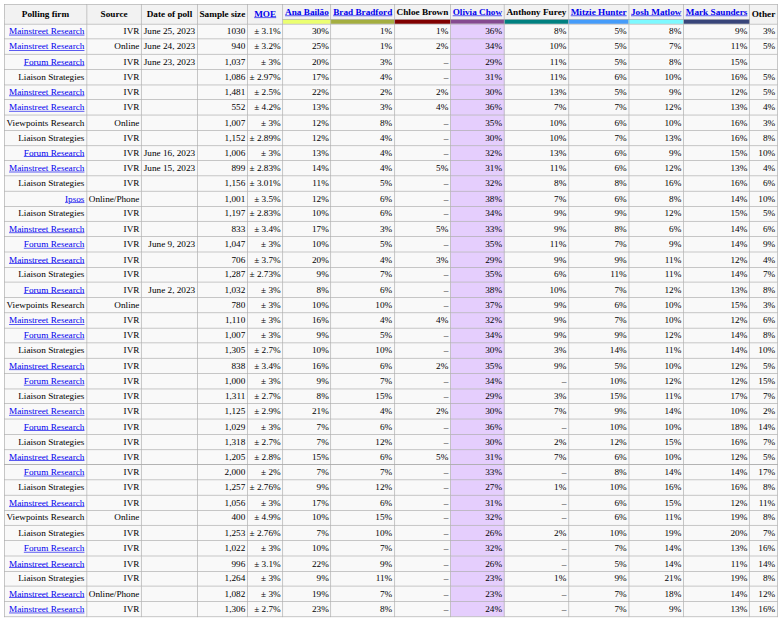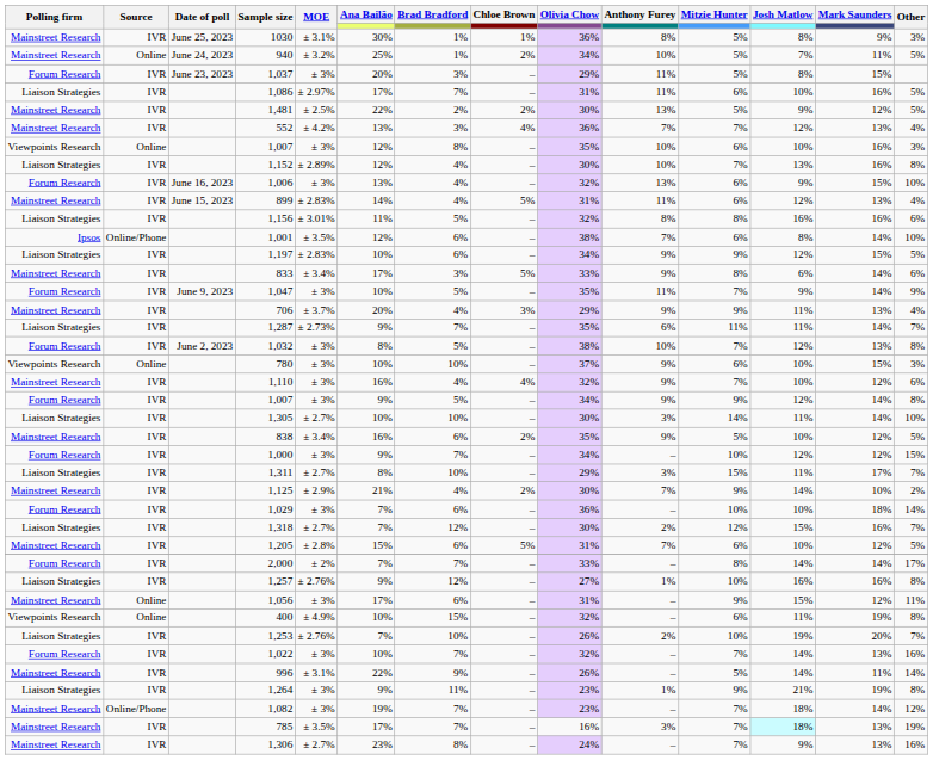 <table class="wikitable sortable" style="font-size:90%">
 <tr>
 <th rowspan="2">Polling firm</th>
 <th rowspan="2">Source</th>
 <th rowspan="2">Date of poll</th>
 <th rowspan="2">Sample size</th>
 <th rowspan="2"><a href='#'>MOE</a></th>
 <th><a href='#'>Ana Bailão</a></th>
 <th><a href='#'>Brad Bradford</a></th>
 <th>Chloe Brown</th>
 <th><a href='#'>Olivia Chow</a></th>
 <th>Anthony Furey</th>
 <th><a href='#'>Mitzie Hunter</a></th>
 <th><a href='#'>Josh Matlow</a></th>
 <th><a href='#'>Mark Saunders</a></th>
 <th rowspan="2">Other</th>
 </tr>
 <tr>
 <th style="background:#ebff70;"></th>
 <th style="background:#A4AE40;"></th>
 <th style="background:#800000;"></th>
 <th style="background:#854a90;"></th>
 <th style="background:#008080;"></th>
 <th style="background:#459cfa;"></th>
 <th style="background:#7df9ff;"></th>
 <th style="background:#38457a;"></th>
 </tr>
 <tr style="text-align:right;padding-right:1em">
 <td><a href='#'>Mainstreet Research</a></td>
 <td>IVR</td>
 <td>June 25, 2023</td>
 <td>1030</td>
 <td>± 3.1%</td>
 <td>30%</td>
 <td>1%</td>
 <td>1%</td>
 <td style="background: #E5CEFD">36%</td>
 <td>8%</td>
 <td>5%</td>
 <td>8%</td>
 <td>9%</td>
 <td>3%</td>
 </tr>
 <tr style="text-align:right;padding-right:1em">
 <td><a href='#'>Mainstreet Research</a></td>
 <td>Online</td>
 <td>June 24, 2023</td>
 <td>940</td>
 <td>± 3.2%</td>
 <td>25%</td>
 <td>1%</td>
 <td>2%</td>
 <td style="background: #E5CEFD">34%</td>
 <td>10%</td>
 <td>5%</td>
 <td>7%</td>
 <td>11%</td>
 <td>5%</td>
 </tr>
 <tr style="text-align:right;padding-right:1em">
 <td><a href='#'>Forum Research</a></td>
 <td>IVR</td>
 <td>June 23, 2023</td>
 <td>1,037</td>
 <td>± 3%</td>
 <td>20%</td>
 <td>3%</td>
 <td>–</td>
 <td style="background: #E5CEFD">29%</td>
 <td>11%</td>
 <td>5%</td>
 <td>8%</td>
 <td>15%</td>
 <td></td>
 </tr>
 <tr style="text-align:right;padding-right:1em">
 <td>Liaison Strategies</td>
 <td>IVR</td>
 <td></td>
 <td>1,086</td>
 <td>± 2.97%</td>
 <td>17%</td>
-<td>4%</td>
+<td>7%</td>
 <td>–</td>
 <td style="background: #E5CEFD">31%</td>
 <td>11%</td>
 <td>6%</td>
 <td>10%</td>
 <td>16%</td>
 <td>5%</td>
 </tr>
 <tr style="text-align:right;padding-right:1em">
 <td><a href='#'>Mainstreet Research</a></td>
 <td>IVR</td>
 <td></td>
 <td>1,481</td>
 <td>± 2.5%</td>
 <td>22%</td>
 <td>2%</td>
 <td>2%</td>
 <td style="background: #E5CEFD">30%</td>
 <td>13%</td>
 <td>5%</td>
 <td>9%</td>
 <td>12%</td>
 <td>5%</td>
 </tr>
 <tr style="text-align:right;padding-right:1em">
 <td><a href='#'>Mainstreet Research</a></td>
 <td>IVR</td>
 <td></td>
 <td>552</td>
 <td>± 4.2%</td>
 <td>13%</td>
 <td>3%</td>
 <td>4%</td>
 <td style="background: #E5CEFD">36%</td>
 <td>7%</td>
 <td>7%</td>
 <td>12%</td>
 <td>13%</td>
 <td>4%</td>
 </tr>
 <tr style="text-align:right;padding-right:1em">
 <td>Viewpoints Research</td>
 <td>Online</td>
 <td></td>
 <td>1,007</td>
 <td>± 3%</td>
 <td>12%</td>
 <td>8%</td>
 <td>–</td>
 <td style="background: #E5CEFD">35%</td>
 <td>10%</td>
 <td>6%</td>
 <td>10%</td>
 <td>16%</td>
 <td>3%</td>
 </tr>
 <tr style="text-align:right;padding-right:1em">
 <td>Liaison Strategies</td>
 <td>IVR</td>
 <td></td>
 <td>1,152</td>
 <td>± 2.89%</td>
 <td>12%</td>
 <td>4%</td>
 <td>–</td>
 <td style="background: #E5CEFD">30%</td>
 <td>10%</td>
 <td>7%</td>
 <td>13%</td>
 <td>16%</td>
 <td>8%</td>
 </tr>
 <tr style="text-align:right;padding-right:1em">
 <td><a href='#'>Forum Research</a></td>
 <td>IVR</td>
 <td>June 16, 2023</td>
 <td>1,006</td>
 <td>± 3%</td>
 <td>13%</td>
 <td>4%</td>
 <td>–</td>
 <td style="background: #E5CEFD">32%</td>
 <td>13%</td>
 <td>6%</td>
 <td>9%</td>
 <td>15%</td>
 <td>10%</td>
 </tr>
 <tr style="text-align:right;padding-right:1em">
 <td><a href='#'>Mainstreet Research</a></td>
 <td>IVR</td>
 <td>June 15, 2023</td>
 <td>899</td>
 <td>± 2.83%</td>
 <td>14%</td>
 <td>4%</td>
 <td>5%</td>
 <td style="background: #E5CEFD">31%</td>
 <td>11%</td>
 <td>6%</td>
 <td>12%</td>
 <td>13%</td>
 <td>4%</td>
 </tr>
 <tr style="text-align:right;padding-right:1em">
 <td>Liaison Strategies</td>
 <td>IVR</td>
 <td></td>
 <td>1,156</td>
 <td>± 3.01%</td>
 <td>11%</td>
 <td>5%</td>
 <td>–</td>
 <td style="background: #E5CEFD">32%</td>
 <td>8%</td>
 <td>8%</td>
 <td>16%</td>
 <td>16%</td>
 <td>6%</td>
 </tr>
 <tr style="text-align:right;padding-right:1em">
 <td><a href='#'>Ipsos</a></td>
 <td>Online/Phone</td>
 <td></td>
 <td>1,001</td>
 <td>± 3.5%</td>
 <td>12%</td>
 <td>6%</td>
 <td>–</td>
 <td style="background: #E5CEFD">38%</td>
 <td>7%</td>
 <td>6%</td>
 <td>8%</td>
 <td>14%</td>
 <td>10%</td>
 </tr>
 <tr style="text-align:right;padding-right:1em">
 <td>Liaison Strategies</td>
 <td>IVR</td>
 <td></td>
 <td>1,197</td>
 <td>± 2.83%</td>
 <td>10%</td>
 <td>6%</td>
 <td>–</td>
 <td style="background: #E5CEFD">34%</td>
 <td>9%</td>
 <td>9%</td>
 <td>12%</td>
 <td>15%</td>
 <td>5%</td>
 </tr>
 <tr style="text-align:right;padding-right:1em">
 <td><a href='#'>Mainstreet Research</a></td>
 <td>IVR</td>
 <td></td>
 <td>833</td>
 <td>± 3.4%</td>
 <td>17%</td>
 <td>3%</td>
 <td>5%</td>
 <td style="background: #E5CEFD">33%</td>
 <td>9%</td>
 <td>8%</td>
 <td>6%</td>
 <td>14%</td>
 <td>6%</td>
 </tr>
 <tr style="text-align:right;padding-right:1em">
 <td><a href='#'>Forum Research</a></td>
 <td>IVR</td>
 <td>June 9, 2023</td>
 <td>1,047</td>
 <td>± 3%</td>
 <td>10%</td>
 <td>5%</td>
 <td>–</td>
 <td style="background: #E5CEFD">35%</td>
 <td>11%</td>
 <td>7%</td>
 <td>9%</td>
 <td>14%</td>
 <td>9%</td>
 </tr>
 <tr style="text-align:right;padding-right:1em">
 <td><a href='#'>Mainstreet Research</a></td>
 <td>IVR</td>
 <td></td>
 <td>706</td>
 <td>± 3.7%</td>
 <td>20%</td>
 <td>4%</td>
 <td>3%</td>
 <td style="background: #E5CEFD">29%</td>
 <td>9%</td>
 <td>9%</td>
 <td>11%</td>
-<td>12%</td>
+<td>13%</td>
 <td>4%</td>
 </tr>
 <tr style="text-align:right;padding-right:1em">
 <td>Liaison Strategies</td>
 <td>IVR</td>
 <td></td>
 <td>1,287</td>
 <td>± 2.73%</td>
 <td>9%</td>
 <td>7%</td>
 <td>–</td>
 <td style="background: #E5CEFD">35%</td>
 <td>6%</td>
 <td>11%</td>
 <td>11%</td>
 <td>14%</td>
 <td>7%</td>
 </tr>
 <tr style="text-align:right;padding-right:1em">
 <td><a href='#'>Forum Research</a></td>
 <td>IVR</td>
 <td>June 2, 2023</td>
 <td>1,032</td>
 <td>± 3%</td>
 <td>8%</td>
-<td>6%</td>
+<td>5%</td>
 <td>–</td>
 <td style="background: #E5CEFD">38%</td>
 <td>10%</td>
 <td>7%</td>
 <td>12%</td>
 <td>13%</td>
 <td>8%</td>
 </tr>
 <tr style="text-align:right;padding-right:1em">
 <td>Viewpoints Research</td>
 <td>Online</td>
 <td></td>
 <td>780</td>
 <td>± 3%</td>
 <td>10%</td>
 <td>10%</td>
 <td>–</td>
 <td style="background: #E5CEFD">37%</td>
 <td>9%</td>
 <td>6%</td>
 <td>10%</td>
 <td>15%</td>
 <td>3%</td>
 </tr>
 <tr style="text-align:right;padding-right:1em">
 <td><a href='#'>Mainstreet Research</a></td>
 <td>IVR</td>
 <td></td>
 <td>1,110</td>
 <td>± 3%</td>
 <td>16%</td>
 <td>4%</td>
 <td>4%</td>
 <td style="background: #E5CEFD">32%</td>
 <td>9%</td>
 <td>7%</td>
 <td>10%</td>
 <td>12%</td>
 <td>6%</td>
 </tr>
 <tr style="text-align:right;padding-right:1em">
 <td><a href='#'>Forum Research</a></td>
 <td>IVR</td>
 <td></td>
 <td>1,007</td>
 <td>± 3%</td>
 <td>9%</td>
 <td>5%</td>
 <td>–</td>
 <td style="background: #E5CEFD">34%</td>
 <td>9%</td>
 <td>9%</td>
 <td>12%</td>
 <td>14%</td>
 <td>8%</td>
 </tr>
 <tr style="text-align:right;padding-right:1em">
 <td>Liaison Strategies</td>
 <td>IVR</td>
 <td></td>
 <td>1,305</td>
 <td>± 2.7%</td>
 <td>10%</td>
 <td>10%</td>
 <td>–</td>
 <td style="background: #E5CEFD">30%</td>
 <td>3%</td>
 <td>14%</td>
 <td>11%</td>
 <td>14%</td>
 <td>10%</td>
 </tr>
 <tr style="text-align:right;padding-right:1em">
 <td><a href='#'>Mainstreet Research</a></td>
 <td>IVR</td>
 <td></td>
 <td>838</td>
 <td>± 3.4%</td>
 <td>16%</td>
 <td>6%</td>
 <td>2%</td>
 <td style="background: #E5CEFD">35%</td>
 <td>9%</td>
 <td>5%</td>
 <td>10%</td>
 <td>12%</td>
 <td>5%</td>
 </tr>
 <tr style="text-align:right;padding-right:1em">
 <td><a href='#'>Forum Research</a></td>
 <td>IVR</td>
 <td></td>
 <td>1,000</td>
 <td>± 3%</td>
 <td>9%</td>
 <td>7%</td>
 <td>–</td>
 <td style="background: #E5CEFD">34%</td>
 <td>–</td>
 <td>10%</td>
 <td>12%</td>
 <td>12%</td>
 <td>15%</td>
 </tr>
 <tr style="text-align:right;padding-right:1em">
 <td>Liaison Strategies</td>
 <td>IVR</td>
 <td></td>
 <td>1,311</td>
 <td>± 2.7%</td>
 <td>8%</td>
-<td>15%</td>
+<td>10%</td>
 <td>–</td>
 <td style="background: #E5CEFD">29%</td>
 <td>3%</td>
 <td>15%</td>
 <td>11%</td>
 <td>17%</td>
 <td>7%</td>
 </tr>
 <tr style="text-align:right;padding-right:1em">
 <td><a href='#'>Mainstreet Research</a></td>
 <td>IVR</td>
 <td></td>
 <td>1,125</td>
 <td>± 2.9%</td>
 <td>21%</td>
 <td>4%</td>
 <td>2%</td>
 <td style="background: #E5CEFD">30%</td>
 <td>7%</td>
 <td>9%</td>
 <td>14%</td>
 <td>10%</td>
 <td>2%</td>
 </tr>
 <tr style="text-align:right;padding-right:1em">
 <td><a href='#'>Forum Research</a></td>
 <td>IVR</td>
 <td></td>
 <td>1,029</td>
 <td>± 3%</td>
 <td>7%</td>
 <td>6%</td>
 <td>–</td>
 <td style="background: #E5CEFD">36%</td>
 <td>–</td>
 <td>10%</td>
 <td>10%</td>
 <td>18%</td>
 <td>14%</td>
 </tr>
 <tr style="text-align:right;padding-right:1em">
 <td>Liaison Strategies</td>
 <td>IVR</td>
 <td></td>
 <td>1,318</td>
 <td>± 2.7%</td>
 <td>7%</td>
 <td>12%</td>
 <td>–</td>
 <td style="background: #E5CEFD">30%</td>
 <td>2%</td>
 <td>12%</td>
 <td>15%</td>
 <td>16%</td>
 <td>7%</td>
 </tr>
 <tr style="text-align:right;padding-right:1em">
 <td><a href='#'>Mainstreet Research</a></td>
 <td>IVR</td>
 <td></td>
 <td>1,205</td>
 <td>± 2.8%</td>
 <td>15%</td>
 <td>6%</td>
 <td>5%</td>
 <td style="background: #E5CEFD">31%</td>
 <td>7%</td>
 <td>6%</td>
 <td>10%</td>
 <td>12%</td>
 <td>5%</td>
 </tr>
 <tr>
 </tr>
 <tr style="text-align:right;padding-right:1em">
 <td><a href='#'>Forum Research</a></td>
 <td>IVR</td>
 <td></td>
 <td>2,000</td>
 <td>± 2%</td>
 <td>7%</td>
 <td>7%</td>
 <td>–</td>
 <td style="background: #E5CEFD">33%</td>
 <td>–</td>
 <td>8%</td>
 <td>14%</td>
 <td>14%</td>
 <td>17%</td>
 </tr>
 <tr style="text-align:right;padding-right:1em">
 <td>Liaison Strategies</td>
 <td>IVR</td>
 <td></td>
 <td>1,257</td>
 <td>± 2.76%</td>
 <td>9%</td>
 <td>12%</td>
 <td>–</td>
 <td style="background: #E5CEFD">27%</td>
 <td>1%</td>
 <td>10%</td>
 <td>16%</td>
 <td>16%</td>
 <td>8%</td>
 </tr>
 <tr style="text-align:right;padding-right:1em">
 <td><a href='#'>Mainstreet Research</a></td>
-<td>IVR</td>
+<td>Online</td>
 <td></td>
 <td>1,056</td>
 <td>± 3%</td>
 <td>17%</td>
 <td>6%</td>
 <td>–</td>
 <td style="background: #E5CEFD">31%</td>
 <td>–</td>
-<td>6%</td>
+<td>9%</td>
 <td>15%</td>
 <td>12%</td>
 <td>11%</td>
 </tr>
 <tr style="text-align:right;padding-right:1em">
 <td>Viewpoints Research</td>
 <td>Online</td>
 <td></td>
 <td>400</td>
 <td>± 4.9%</td>
 <td>10%</td>
 <td>15%</td>
 <td>–</td>
 <td style="background: #E5CEFD">32%</td>
 <td>–</td>
 <td>6%</td>
 <td>11%</td>
 <td>19%</td>
 <td>8%</td>
 </tr>
 <tr style="text-align:right;padding-right:1em">
 <td>Liaison Strategies</td>
 <td>IVR</td>
 <td></td>
 <td>1,253</td>
 <td>± 2.76%</td>
 <td>7%</td>
 <td>10%</td>
 <td>–</td>
 <td style="background: #E5CEFD">26%</td>
 <td>2%</td>
 <td>10%</td>
 <td>19%</td>
 <td>20%</td>
 <td>7%</td>
 </tr>
 <tr style="text-align:right;padding-right:1em">
 <td><a href='#'>Forum Research</a></td>
 <td>IVR</td>
 <td></td>
 <td>1,022</td>
 <td>± 3%</td>
 <td>10%</td>
 <td>7%</td>
 <td>–</td>
 <td style="background: #E5CEFD">32%</td>
 <td>–</td>
 <td>7%</td>
 <td>14%</td>
 <td>13%</td>
 <td>16%</td>
 </tr>
 <tr style="text-align:right;padding-right:1em">
 <td><a href='#'>Mainstreet Research</a></td>
 <td>IVR</td>
 <td></td>
 <td>996</td>
 <td>± 3.1%</td>
 <td>22%</td>
 <td>9%</td>
 <td>–</td>
 <td style="background: #E5CEFD">26%</td>
 <td>–</td>
 <td>5%</td>
 <td>14%</td>
 <td>11%</td>
 <td>14%</td>
 </tr>
 <tr style="text-align:right;padding-right:1em">
 <td>Liaison Strategies</td>
 <td>IVR</td>
 <td></td>
 <td>1,264</td>
 <td>± 3%</td>
 <td>9%</td>
 <td>11%</td>
 <td>–</td>
 <td style="background: #E5CEFD">23%</td>
 <td>1%</td>
 <td>9%</td>
 <td>21%</td>
 <td>19%</td>
 <td>8%</td>
 </tr>
 <tr style="text-align:right;padding-right:1em">
 <td><a href='#'>Mainstreet Research</a></td>
 <td>Online/Phone</td>
 <td></td>
 <td>1,082</td>
 <td>± 3%</td>
 <td>19%</td>
 <td>7%</td>
 <td>–</td>
 <td style="background: #E5CEFD">23%</td>
 <td>–</td>
 <td>7%</td>
 <td>18%</td>
 <td>14%</td>
 <td>12%</td>
 </tr>
 <tr style="text-align:right;padding-right:1em">
 <td><a href='#'>Mainstreet Research</a></td>
 <td>IVR</td>
 <td></td>
+<td>785</td>
+<td>± 3.5%</td>
+<td>17%</td>
+<td>7%</td>
+<td>–</td>
+<td>16%</td>
+<td>3%</td>
+<td>7%</td>
+<td style="background: #CBFCFF">18%</td>
+<td>13%</td>
+<td>19%</td>
+</tr>
+<tr style="text-align:right;padding-right:1em">
+<td><a href='#'>Mainstreet Research</a></td>
+<td>IVR</td>
+<td></td>
 <td>1,306</td>
 <td>± 2.7%</td>
 <td>23%</td>
 <td>8%</td>
 <td>–</td>
 <td style="background: #E5CEFD">24%</td>
 <td>–</td>
 <td>7%</td>
 <td>9%</td>
 <td>13%</td>
 <td>16%</td>
 </tr>
 </table>
